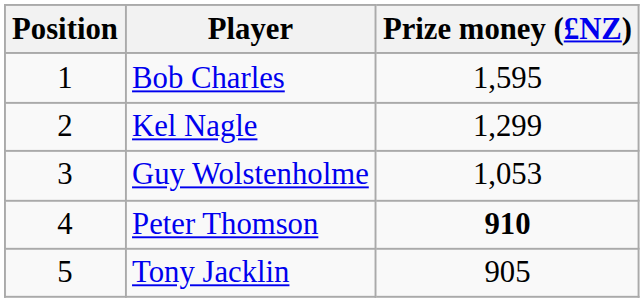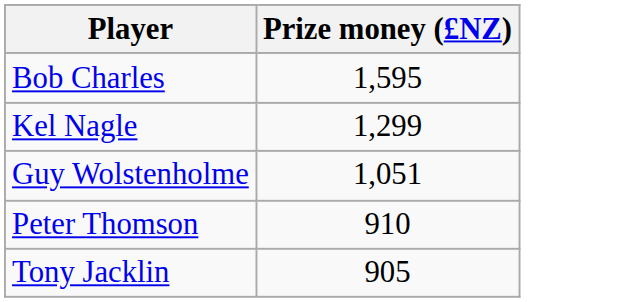 <table class="wikitable">
 <tr>
-<th>Position</th>
 <th>Player</th>
 <th>Prize money (<a href='#'>£NZ</a>)</th>
 </tr>
 <tr>
-<td align=center>1</td>
 <td> <a href='#'>Bob Charles</a></td>
 <td align=center>1,595</td>
 </tr>
 <tr>
-<td align=center>2</td>
 <td> <a href='#'>Kel Nagle</a></td>
 <td align=center>1,299</td>
 </tr>
 <tr>
-<td align=center>3</td>
 <td> <a href='#'>Guy Wolstenholme</a></td>
-<td align=center>1,053</td>
+<td align=center>1,051</td>
 </tr>
 <tr>
-<td align=center>4</td>
 <td> <a href='#'>Peter Thomson</a></td>
-<td align=center><strong>910</strong></td>
+<td align=center>910</td>
 </tr>
 <tr>
-<td align=center>5</td>
 <td> <a href='#'>Tony Jacklin</a></td>
 <td align=center>905</td>
 </tr>
 </table>
